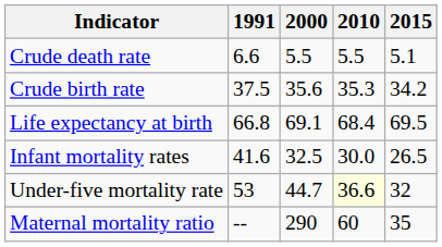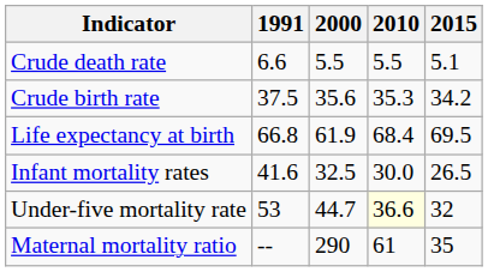 <table class="wikitable">
 <tr>
 <th>Indicator</th>
 <th>1991</th>
 <th>2000</th>
 <th>2010</th>
 <th>2015</th>
 </tr>
 <tr>
 <td><a href='#'>Crude death rate</a></td>
 <td>6.6</td>
 <td>5.5</td>
 <td>5.5</td>
 <td>5.1</td>
 </tr>
 <tr>
 <td><a href='#'>Crude birth rate</a></td>
 <td>37.5</td>
 <td>35.6</td>
 <td>35.3</td>
 <td>34.2</td>
 </tr>
 <tr>
 <td><a href='#'>Life expectancy at birth</a></td>
 <td>66.8</td>
-<td>69.1</td>
+<td>61.9</td>
 <td>68.4</td>
 <td>69.5</td>
 </tr>
 <tr>
 <td><a href='#'>Infant mortality</a> rates</td>
 <td>41.6</td>
 <td>32.5</td>
 <td>30.0</td>
 <td>26.5</td>
 </tr>
 <tr>
 <td>Under-five mortality rate</td>
 <td>53</td>
 <td>44.7</td>
 <td style="background: lightyellow;">36.6</td>
 <td>32</td>
 </tr>
 <tr>
 <td><a href='#'>Maternal mortality ratio</a></td>
 <td>--</td>
 <td>290</td>
-<td>60</td>
+<td>61</td>
 <td>35</td>
 </tr>
 </table>
